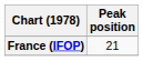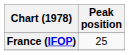 <table class="wikitable sortable plainrowheaders">
 <tr>
 <th scope="col">Chart (1978)</th>
 <th scope="col">Peak<br>position</th>
 </tr>
 <tr>
 </tr>
 <tr>
 </tr>
 <tr>
 <th scope="row">France (<a href='#'>IFOP</a>)</th>
-<td align="center">21</td>
+<td align="center">25</td>
 </tr>
 <tr>
 </tr>
 <tr>
 </tr>
 <tr>
 </tr>
 <tr>
 </tr>
 <tr>
 </tr>
 <tr>
 </tr>
 </table>
